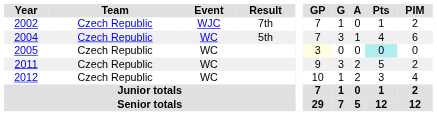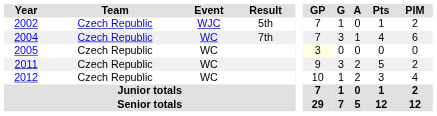 <table border="0" cellpadding="1" cellspacing="0" style="text-align:center; width:40em">
 <tr ALIGN="center" bgcolor="#e0e0e0">
 <th>Year</th>
 <th>Team</th>
 <th>Event</th>
 <th>Result</th>
 <th rowspan="99" bgcolor="#ffffff"> </th>
 <th>GP</th>
 <th>G</th>
 <th>A</th>
 <th>Pts</th>
 <th>PIM</th>
 </tr>
 <tr>
 <td><a href='#'>2002</a></td>
 <td><a href='#'>Czech Republic</a></td>
 <td><a href='#'>WJC</a></td>
-<td>7th</td>
+<td>5th</td>
 <td>7</td>
 <td>1</td>
 <td>0</td>
 <td>1</td>
 <td>2</td>
 </tr>
 <tr bgcolor="#f0f0f0">
 <td><a href='#'>2004</a></td>
 <td><a href='#'>Czech Republic</a></td>
 <td><a href='#'>WC</a></td>
-<td>5th</td>
+<td>7th</td>
 <td>7</td>
 <td>3</td>
 <td>1</td>
 <td>4</td>
 <td>6</td>
 </tr>
 <tr>
 <td><a href='#'>2005</a></td>
 <td>Czech Republic</td>
 <td>WC</td>
 <td></td>
 <td style="background: lightyellow;">3</td>
 <td>0</td>
 <td>0</td>
-<td style="background: paleturquoise;">0</td>
+<td>0</td>
 <td>0</td>
 </tr>
 <tr bgcolor="#f0f0f0">
 <td><a href='#'>2011</a></td>
 <td>Czech Republic</td>
 <td>WC</td>
 <td></td>
 <td>9</td>
 <td>3</td>
 <td>2</td>
 <td>5</td>
 <td>2</td>
 </tr>
 <tr>
 <td><a href='#'>2012</a></td>
 <td>Czech Republic</td>
 <td>WC</td>
 <td></td>
 <td>10</td>
 <td>1</td>
 <td>2</td>
 <td>3</td>
 <td>4</td>
 </tr>
 <tr bgcolor="#e0e0e0">
 <th colspan="4">Junior totals</th>
 <th>7</th>
 <th>1</th>
 <th>0</th>
 <th>1</th>
 <th>2</th>
 </tr>
 <tr bgcolor="#e0e0e0">
 <th colspan="4">Senior totals</th>
 <th>29</th>
 <th>7</th>
 <th>5</th>
 <th>12</th>
 <th>12</th>
 </tr>
 </table>
